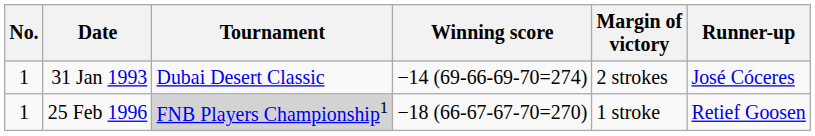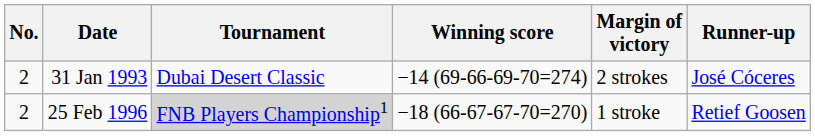 <table class="wikitable" style="font-size:95%;">
 <tr>
 <th>No.</th>
 <th>Date</th>
 <th>Tournament</th>
 <th>Winning score</th>
 <th>Margin of<br>victory</th>
 <th>Runner-up</th>
 </tr>
 <tr>
-<td align=center>1</td>
+<td align=center>2</td>
 <td align=right>31 Jan <a href='#'>1993</a></td>
 <td><a href='#'>Dubai Desert Classic</a></td>
 <td>−14 (69-66-69-70=274)</td>
 <td>2 strokes</td>
 <td> <a href='#'>José Cóceres</a></td>
 </tr>
 <tr>
-<td align=center>1</td>
+<td align=center>2</td>
 <td align=right>25 Feb <a href='#'>1996</a></td>
 <td style="background: lightgrey;"><a href='#'>FNB Players Championship</a><sup>1</sup></td>
 <td>−18 (66-67-67-70=270)</td>
 <td>1 stroke</td>
 <td> <a href='#'>Retief Goosen</a></td>
 </tr>
 </table>
